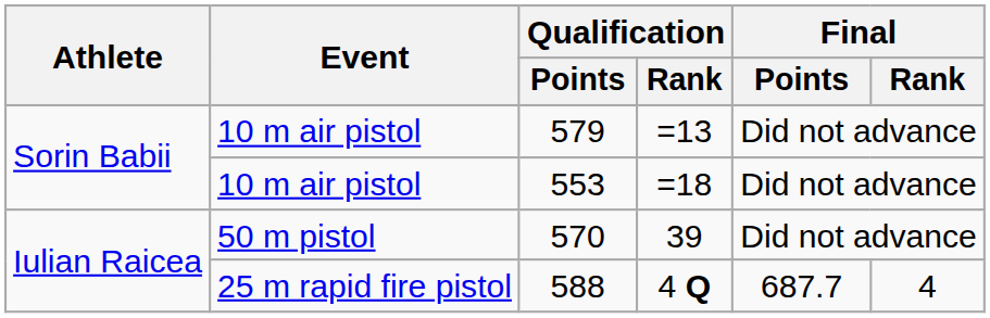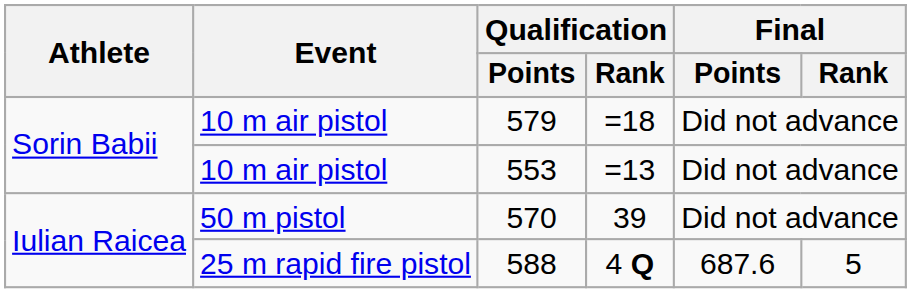 <table class="wikitable" style="font-size:90%">
 <tr>
 <th rowspan="2">Athlete</th>
 <th rowspan="2">Event</th>
 <th colspan=2>Qualification</th>
 <th colspan=2>Final</th>
 </tr>
 <tr style="font-size:95%">
 <th>Points</th>
 <th>Rank</th>
 <th>Points</th>
 <th>Rank</th>
 </tr>
 <tr align=center>
 <td align=left rowspan=2><a href='#'>Sorin Babii</a></td>
 <td align=left><a href='#'>10 m air pistol</a></td>
 <td>579</td>
-<td>=13</td>
+<td>=18</td>
 <td colspan=2>Did not advance</td>
 </tr>
 <tr align=center>
 <td align=left><a href='#'>10 m air pistol</a></td>
 <td>553</td>
-<td>=18</td>
+<td>=13</td>
 <td colspan=2>Did not advance</td>
 </tr>
 <tr align=center>
 <td align=left rowspan=2><a href='#'>Iulian Raicea</a></td>
 <td align=left><a href='#'>50 m pistol</a></td>
 <td>570</td>
 <td>39</td>
 <td colspan=2>Did not advance</td>
 </tr>
 <tr align=center>
 <td align=left><a href='#'>25 m rapid fire pistol</a></td>
 <td>588</td>
 <td>4 <strong>Q</strong></td>
-<td>687.7</td>
-<td>4</td>
+<td>687.6</td>
+<td>5</td>
 </tr>
 </table>
